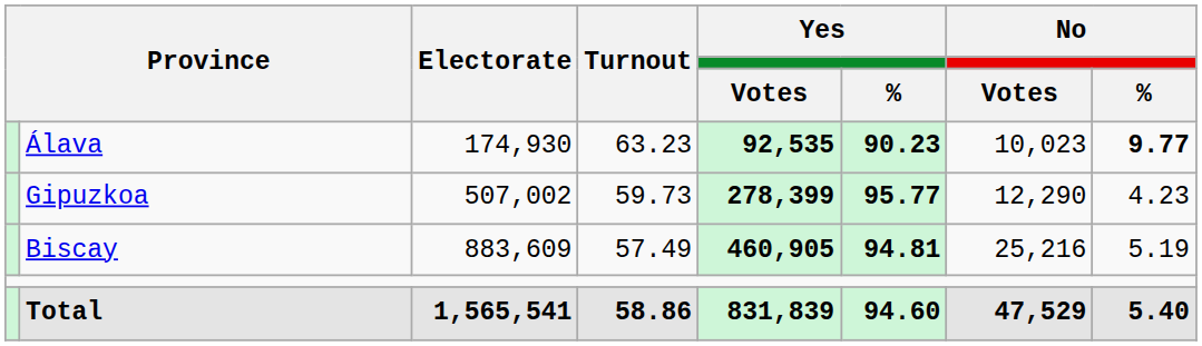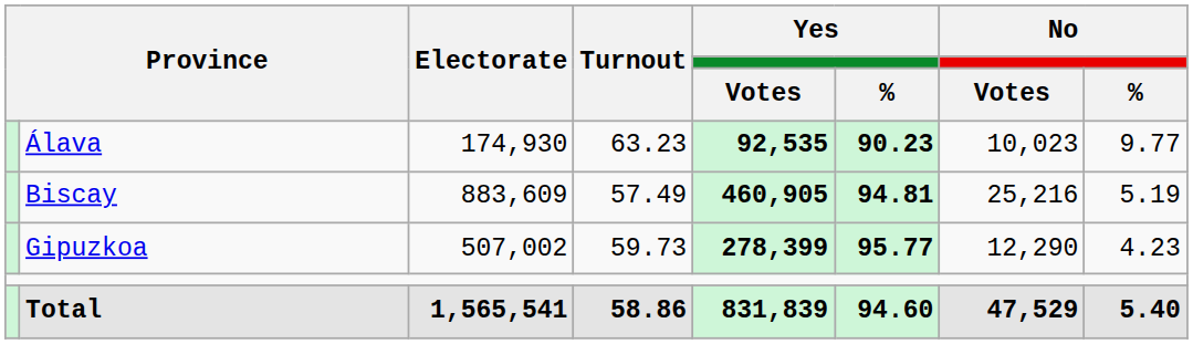 <table class="wikitable sortable" style="text-align:right; line-height:20px;">
 <tr>
 <th width="200" colspan="2" rowspan="3">Province</th>
 <th rowspan="3">Electorate</th>
 <th rowspan="3">Turnout</th>
 <th width="120" colspan="2">Yes</th>
 <th width="120" colspan="2">No</th>
 </tr>
 <tr>
 <th colspan="2" style="background:#088A29;"></th>
 <th colspan="2" style="background:#E90000;"></th>
 </tr>
 <tr>
 <th>Votes</th>
 <th>%</th>
 <th>Votes</th>
 <th>%</th>
 </tr>
 <tr>
 <td width="1" style="background:#CEF6D8;"></td>
 <td align="left"><a href='#'>Álava</a></td>
 <td>174,930</td>
 <td>63.23</td>
 <td style="background:#CEF6D8;"><strong>92,535</strong></td>
 <td style="background:#CEF6D8;"><strong>90.23</strong></td>
 <td>10,023</td>
-<td><strong>9.77</strong></td>
+<td>9.77</td>
+</tr>
+<tr>
+<td style="background:#CEF6D8;"></td>
+<td align="left"><a href='#'>Biscay</a></td>
+<td>883,609</td>
+<td>57.49</td>
+<td style="background:#CEF6D8;"><strong>460,905</strong></td>
+<td style="background:#CEF6D8;"><strong>94.81</strong></td>
+<td>25,216</td>
+<td>5.19</td>
 </tr>
 <tr>
 <td style="background:#CEF6D8;"></td>
 <td align="left"><a href='#'>Gipuzkoa</a></td>
 <td>507,002</td>
 <td>59.73</td>
 <td style="background:#CEF6D8;"><strong>278,399</strong></td>
 <td style="background:#CEF6D8;"><strong>95.77</strong></td>
 <td>12,290</td>
 <td>4.23</td>
-</tr>
-<tr>
-<td style="background:#CEF6D8;"></td>
-<td align="left"><a href='#'>Biscay</a></td>
-<td>883,609</td>
-<td>57.49</td>
-<td style="background:#CEF6D8;"><strong>460,905</strong></td>
-<td style="background:#CEF6D8;"><strong>94.81</strong></td>
-<td>25,216</td>
-<td>5.19</td>
 </tr>
 <tr>
 <td colspan="8"></td>
 </tr>
 <tr style="font-weight:bold;background:#E4E4E4;">
 <td style="background:#CEF6D8;"></td>
 <td align="left">Total</td>
 <td>1,565,541</td>
 <td>58.86</td>
 <td style="background:#CEF6D8;">831,839</td>
 <td style="background:#CEF6D8;">94.60</td>
 <td>47,529</td>
 <td>5.40</td>
 </tr>
 </table>
